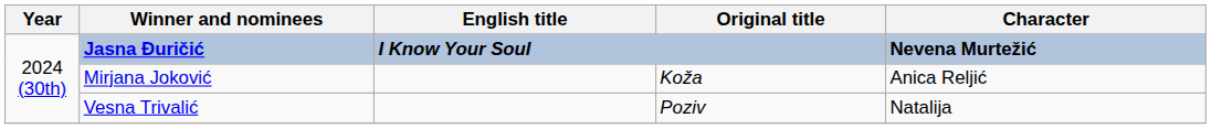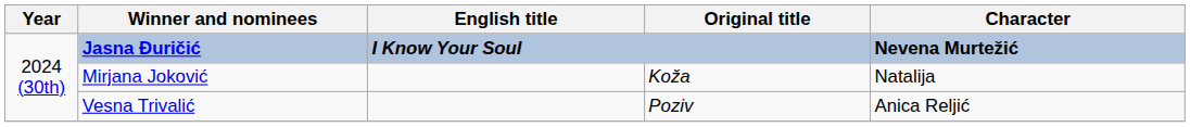 <table class="wikitable" width="82%" cellpadding="5">
 <tr>
 <th width="50"><strong>Year</strong></th>
 <th width="220"><strong>Winner and nominees</strong></th>
 <th width="210"><strong>English title</strong></th>
 <th width="170"><strong>Original title</strong></th>
 <th width="240">Character</th>
 </tr>
 <tr>
 <td rowspan="3" style="text-align:center;">2024<br><a href='#'>(30th)</a></td>
 <td style="background:#B0C4DE;"> <strong><a href='#'>Jasna Đuričić</a></strong></td>
 <td colspan="2" style="background:#B0C4DE;"><strong><em>I Know Your Soul</em></strong></td>
 <td style="background:#B0C4DE;"><strong>Nevena Murtežić</strong></td>
 </tr>
 <tr>
 <td> <a href='#'>Mirjana Joković</a></td>
 <td></td>
 <td><em>Koža</em></td>
-<td>Anica Reljić</td>
+<td>Natalija</td>
 </tr>
 <tr>
 <td> <a href='#'>Vesna Trivalić</a></td>
 <td></td>
 <td><em>Poziv</em></td>
-<td>Natalija</td>
+<td>Anica Reljić</td>
 </tr>
 <tr>
 </tr>
 </table>
